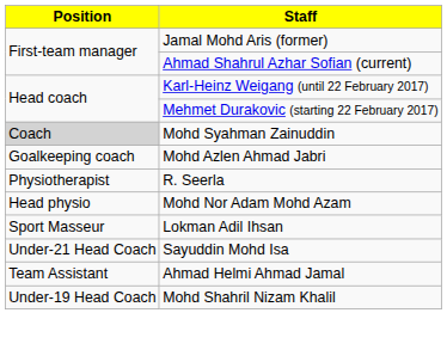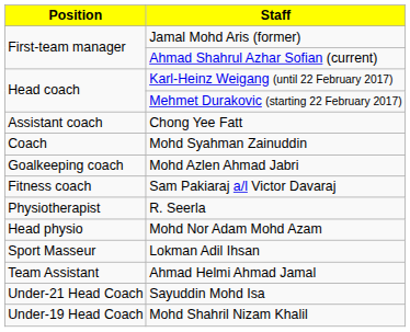 <table class="wikitable">
 <tr>
 <th style="background:Yellow; color:Black;">Position</th>
 <th style="background:Yellow; color:Black;">Staff</th>
 </tr>
 <tr>
 <td rowspan=2>First-team manager</td>
 <td> Jamal Mohd Aris (former)</td>
 </tr>
 <tr>
 <td> <a href='#'>Ahmad Shahrul Azhar Sofian</a> (current)</td>
 </tr>
 <tr>
 <td rowspan=2>Head coach</td>
 <td> <a href='#'>Karl-Heinz Weigang</a> <small>(until 22 February 2017)</small></td>
 </tr>
 <tr>
 <td> <a href='#'>Mehmet Durakovic</a> <small>(starting 22 February 2017)</small></td>
 </tr>
 <tr>
-<td style="background: lightgrey;">Coach</td>
+<td>Assistant coach</td>
+<td> Chong Yee Fatt</td>
+</tr>
+<tr>
+<td>Coach</td>
 <td> Mohd Syahman Zainuddin</td>
 </tr>
 <tr>
 <td>Goalkeeping coach</td>
 <td> Mohd Azlen Ahmad Jabri</td>
+</tr>
+<tr>
+<td>Fitness coach</td>
+<td> Sam Pakiaraj <a href='#'>a/l</a> Victor Davaraj</td>
 </tr>
 <tr>
 <td>Physiotherapist</td>
 <td> R. Seerla</td>
 </tr>
 <tr>
 <td>Head physio</td>
 <td> Mohd Nor Adam Mohd Azam</td>
 </tr>
 <tr>
 <td>Sport Masseur</td>
 <td> Lokman Adil Ihsan</td>
 </tr>
 <tr>
+<td>Team Assistant</td>
+<td> Ahmad Helmi Ahmad Jamal</td>
+</tr>
+<tr>
 <td>Under-21 Head Coach</td>
 <td> Sayuddin Mohd Isa</td>
-</tr>
-<tr>
-<td>Team Assistant</td>
-<td> Ahmad Helmi Ahmad Jamal</td>
 </tr>
 <tr>
 <td>Under-19 Head Coach</td>
 <td> Mohd Shahril Nizam Khalil</td>
 </tr>
 </table>
